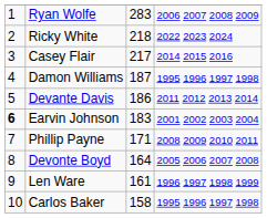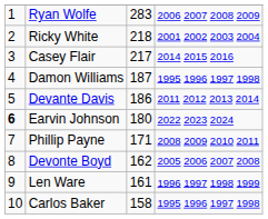 <table class="wikitable">
 <tr>
 </tr>
 <tr>
 <td>1</td>
 <td><a href='#'>Ryan Wolfe</a></td>
 <td>283</td>
 <td style="font-size:80%;"><a href='#'>2006</a> <a href='#'>2007</a> <a href='#'>2008</a> <a href='#'>2009</a></td>
 </tr>
 <tr>
 <td>2</td>
 <td>Ricky White</td>
 <td>218</td>
-<td style="font-size:80%;"><a href='#'>2022</a> <a href='#'>2023</a> <a href='#'>2024</a></td>
+<td style="font-size:80%;"><a href='#'>2001</a> <a href='#'>2002</a> <a href='#'>2003</a> <a href='#'>2004</a></td>
 </tr>
 <tr>
 <td>3</td>
 <td>Casey Flair</td>
 <td>217</td>
 <td style="font-size:80%;"><a href='#'>2014</a> <a href='#'>2015</a> <a href='#'>2016</a></td>
 </tr>
 <tr>
 <td>4</td>
 <td>Damon Williams</td>
 <td>187</td>
 <td style="font-size:80%;"><a href='#'>1995</a> <a href='#'>1996</a> <a href='#'>1997</a> <a href='#'>1998</a></td>
 </tr>
 <tr>
 <td>5</td>
 <td><a href='#'>Devante Davis</a></td>
 <td>186</td>
 <td style="font-size:80%;"><a href='#'>2011</a> <a href='#'>2012</a> <a href='#'>2013</a> <a href='#'>2014</a></td>
 </tr>
 <tr>
 <td><strong>6</strong></td>
 <td>Earvin Johnson</td>
-<td>183</td>
-<td style="font-size:80%;"><a href='#'>2001</a> <a href='#'>2002</a> <a href='#'>2003</a> <a href='#'>2004</a></td>
+<td>180</td>
+<td style="font-size:80%;"><a href='#'>2022</a> <a href='#'>2023</a> <a href='#'>2024</a></td>
 </tr>
 <tr>
 <td>7</td>
 <td>Phillip Payne</td>
 <td>171</td>
 <td style="font-size:80%;"><a href='#'>2008</a> <a href='#'>2009</a> <a href='#'>2010</a> <a href='#'>2011</a></td>
 </tr>
 <tr>
 <td>8</td>
 <td><a href='#'>Devonte Boyd</a></td>
-<td>164</td>
+<td>162</td>
 <td style="font-size:80%;"><a href='#'>2005</a> <a href='#'>2006</a> <a href='#'>2007</a> <a href='#'>2008</a></td>
 </tr>
 <tr>
 <td>9</td>
 <td>Len Ware</td>
 <td>161</td>
 <td style="font-size:80%;"><a href='#'>1996</a> <a href='#'>1997</a> <a href='#'>1998</a> <a href='#'>1999</a></td>
 </tr>
 <tr>
 <td>10</td>
 <td>Carlos Baker</td>
 <td>158</td>
 <td style="font-size:80%;"><a href='#'>1995</a> <a href='#'>1996</a> <a href='#'>1997</a> <a href='#'>1998</a></td>
 </tr>
 </table>
